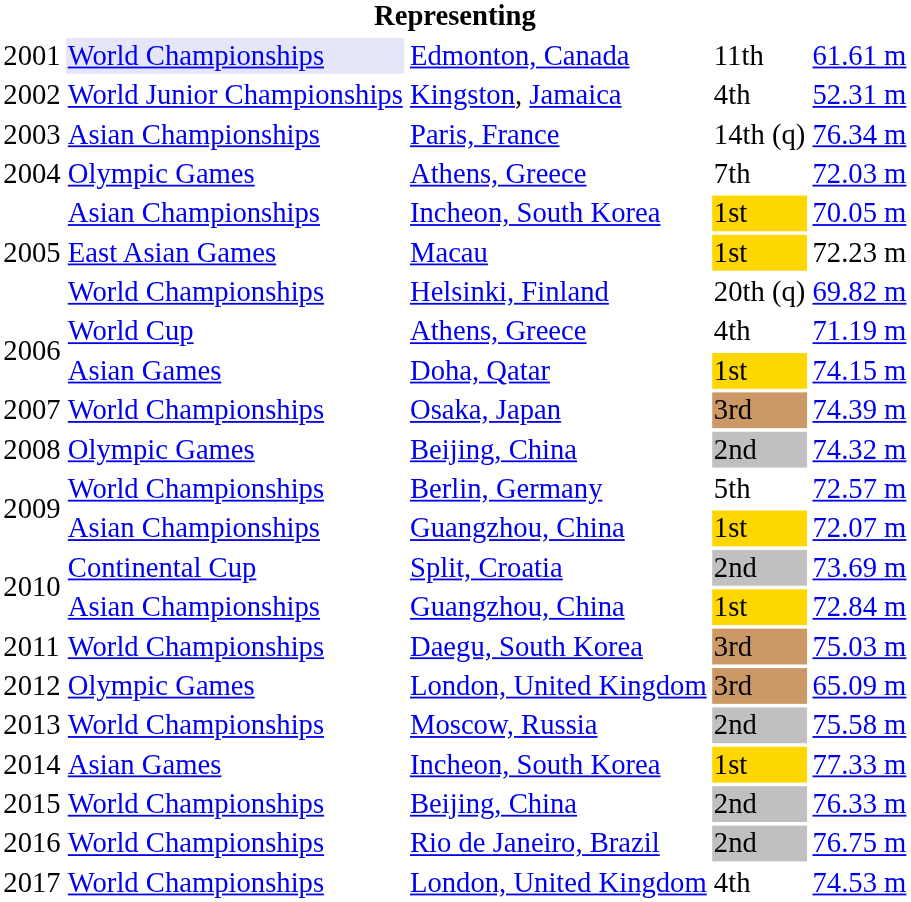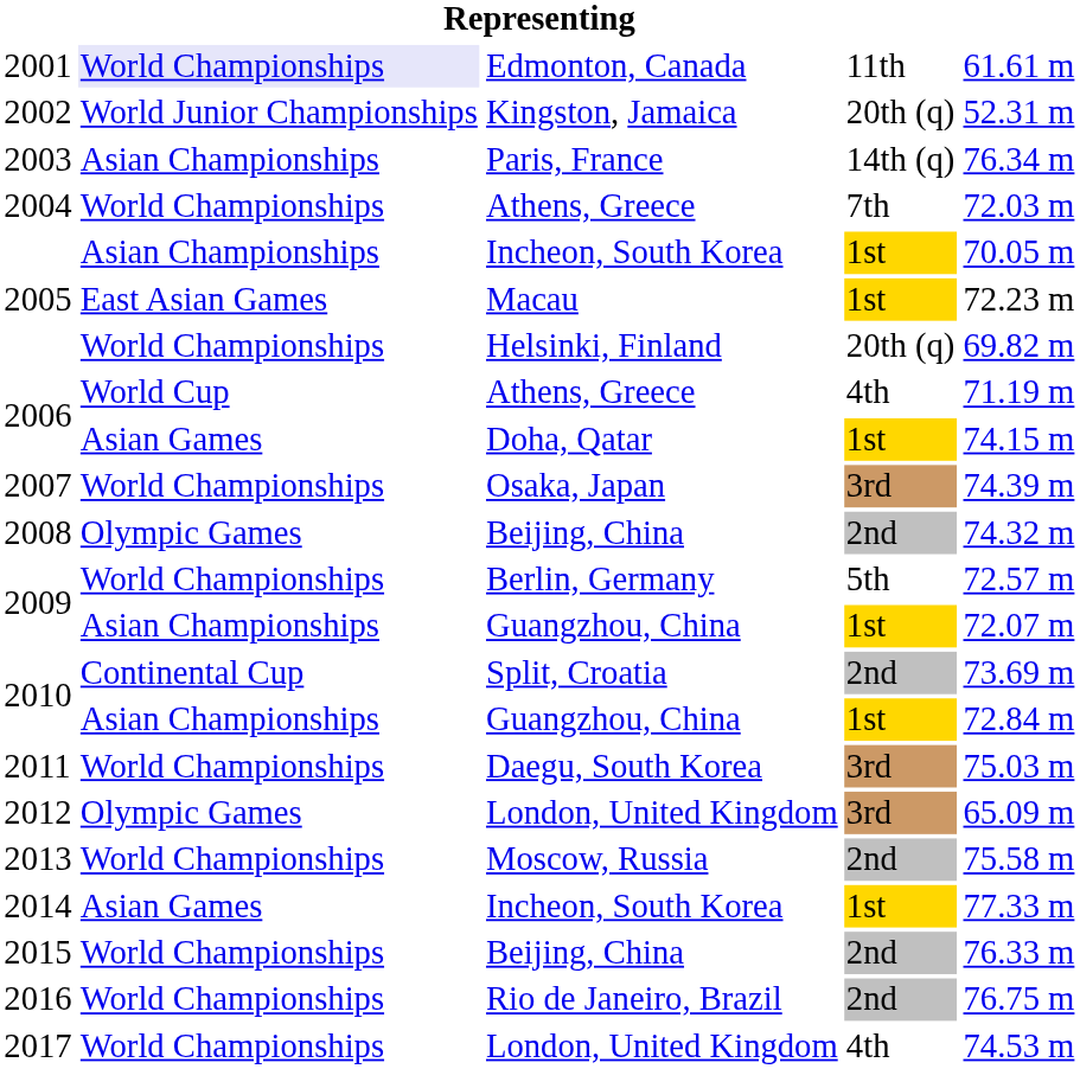 <table>
 <tr>
 <th colspan="5">Representing </th>
 </tr>
 <tr>
 <td>2001</td>
 <td style="background: lavender;"><a href='#'>World Championships</a></td>
 <td><a href='#'>Edmonton, Canada</a></td>
 <td>11th</td>
 <td><a href='#'>61.61 m</a></td>
 </tr>
 <tr>
 <td>2002</td>
 <td><a href='#'>World Junior Championships</a></td>
 <td><a href='#'>Kingston</a>, <a href='#'>Jamaica</a></td>
-<td>4th</td>
+<td>20th (q)</td>
 <td><a href='#'>52.31 m</a></td>
 </tr>
 <tr>
 <td>2003</td>
 <td><a href='#'>Asian Championships</a></td>
 <td><a href='#'>Paris, France</a></td>
 <td>14th (q)</td>
 <td><a href='#'>76.34 m</a></td>
 </tr>
 <tr>
 <td>2004</td>
-<td><a href='#'>Olympic Games</a></td>
+<td><a href='#'>World Championships</a></td>
 <td><a href='#'>Athens, Greece</a></td>
 <td>7th</td>
 <td><a href='#'>72.03 m</a></td>
 </tr>
 <tr>
 <td rowspan=3>2005</td>
 <td><a href='#'>Asian Championships</a></td>
 <td><a href='#'>Incheon, South Korea</a></td>
 <td bgcolor="gold">1st</td>
 <td><a href='#'>70.05 m</a></td>
 </tr>
 <tr>
 <td><a href='#'>East Asian Games</a></td>
 <td><a href='#'>Macau</a></td>
 <td bgcolor="gold">1st</td>
 <td>72.23 m</td>
 </tr>
 <tr>
 <td><a href='#'>World Championships</a></td>
 <td><a href='#'>Helsinki, Finland</a></td>
 <td>20th (q)</td>
 <td><a href='#'>69.82 m</a></td>
 </tr>
 <tr>
 <td rowspan=2>2006</td>
 <td><a href='#'>World Cup</a></td>
 <td><a href='#'>Athens, Greece</a></td>
 <td>4th</td>
 <td><a href='#'>71.19 m</a></td>
 </tr>
 <tr>
 <td><a href='#'>Asian Games</a></td>
 <td><a href='#'>Doha, Qatar</a></td>
 <td bgcolor="gold">1st</td>
 <td><a href='#'>74.15 m</a></td>
 </tr>
 <tr>
 <td>2007</td>
 <td><a href='#'>World Championships</a></td>
 <td><a href='#'>Osaka, Japan</a></td>
 <td bgcolor="cc9966">3rd</td>
 <td><a href='#'>74.39 m</a></td>
 </tr>
 <tr>
 <td>2008</td>
 <td><a href='#'>Olympic Games</a></td>
 <td><a href='#'>Beijing, China</a></td>
 <td bgcolor=silver>2nd</td>
 <td><a href='#'>74.32 m</a></td>
 </tr>
 <tr>
 <td rowspan=2>2009</td>
 <td><a href='#'>World Championships</a></td>
 <td><a href='#'>Berlin, Germany</a></td>
 <td>5th</td>
 <td><a href='#'>72.57 m</a></td>
 </tr>
 <tr>
 <td><a href='#'>Asian Championships</a></td>
 <td><a href='#'>Guangzhou, China</a></td>
 <td bgcolor="gold">1st</td>
 <td><a href='#'>72.07 m</a></td>
 </tr>
 <tr>
 <td rowspan=2>2010</td>
 <td><a href='#'>Continental Cup</a></td>
 <td><a href='#'>Split, Croatia</a></td>
 <td bgcolor="silver">2nd</td>
 <td><a href='#'>73.69 m</a></td>
 </tr>
 <tr>
 <td><a href='#'>Asian Championships</a></td>
 <td><a href='#'>Guangzhou, China</a></td>
 <td bgcolor="gold">1st</td>
 <td><a href='#'>72.84 m</a></td>
 </tr>
 <tr>
 <td>2011</td>
 <td><a href='#'>World Championships</a></td>
 <td><a href='#'>Daegu, South Korea</a></td>
 <td bgcolor="cc9966">3rd</td>
 <td><a href='#'>75.03 m</a></td>
 </tr>
 <tr>
 <td>2012</td>
 <td><a href='#'>Olympic Games</a></td>
 <td><a href='#'>London, United Kingdom</a></td>
 <td bgcolor="cc9966">3rd</td>
 <td><a href='#'>65.09 m</a></td>
 </tr>
 <tr>
 <td>2013</td>
 <td><a href='#'>World Championships</a></td>
 <td><a href='#'>Moscow, Russia</a></td>
 <td bgcolor="silver">2nd</td>
 <td><a href='#'>75.58 m</a></td>
 </tr>
 <tr>
 <td>2014</td>
 <td><a href='#'>Asian Games</a></td>
 <td><a href='#'>Incheon, South Korea</a></td>
 <td bgcolor="gold">1st</td>
 <td><a href='#'>77.33 m</a></td>
 </tr>
 <tr>
 <td>2015</td>
 <td><a href='#'>World Championships</a></td>
 <td><a href='#'>Beijing, China</a></td>
 <td bgcolor=silver>2nd</td>
 <td><a href='#'>76.33 m</a></td>
 </tr>
 <tr>
 <td>2016</td>
 <td><a href='#'>World Championships</a></td>
 <td><a href='#'>Rio de Janeiro, Brazil</a></td>
 <td bgcolor=silver>2nd</td>
 <td><a href='#'>76.75 m</a></td>
 </tr>
 <tr>
 <td>2017</td>
 <td><a href='#'>World Championships</a></td>
 <td><a href='#'>London, United Kingdom</a></td>
 <td>4th</td>
 <td><a href='#'>74.53 m</a></td>
 </tr>
 </table>
